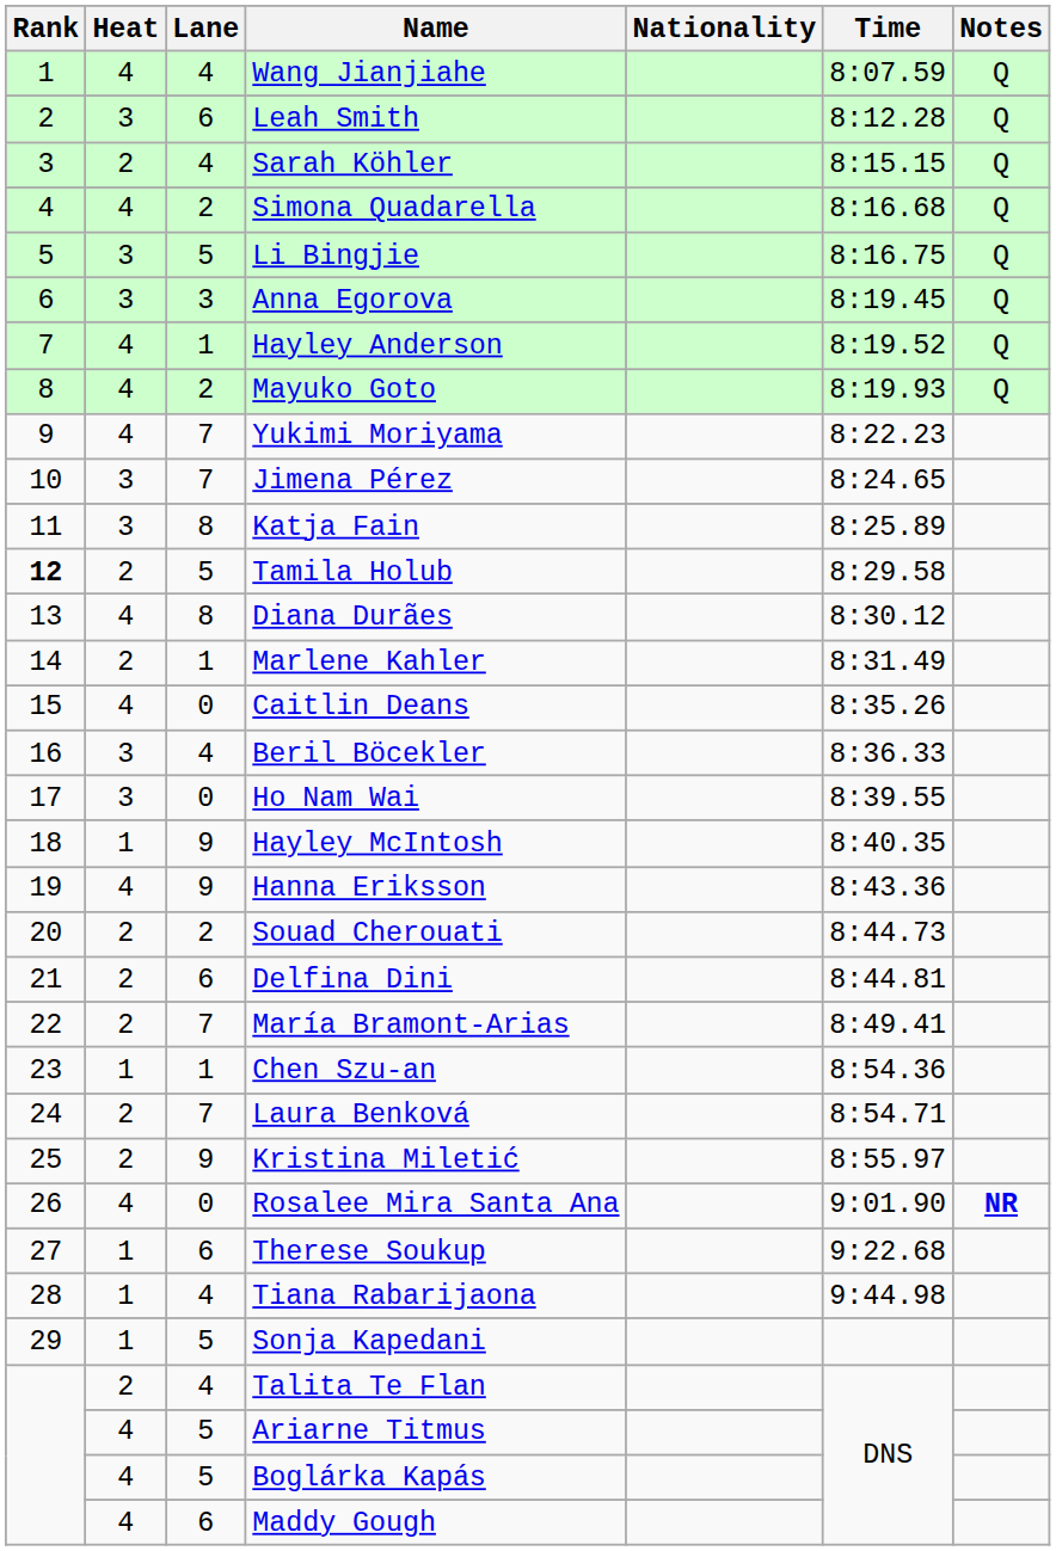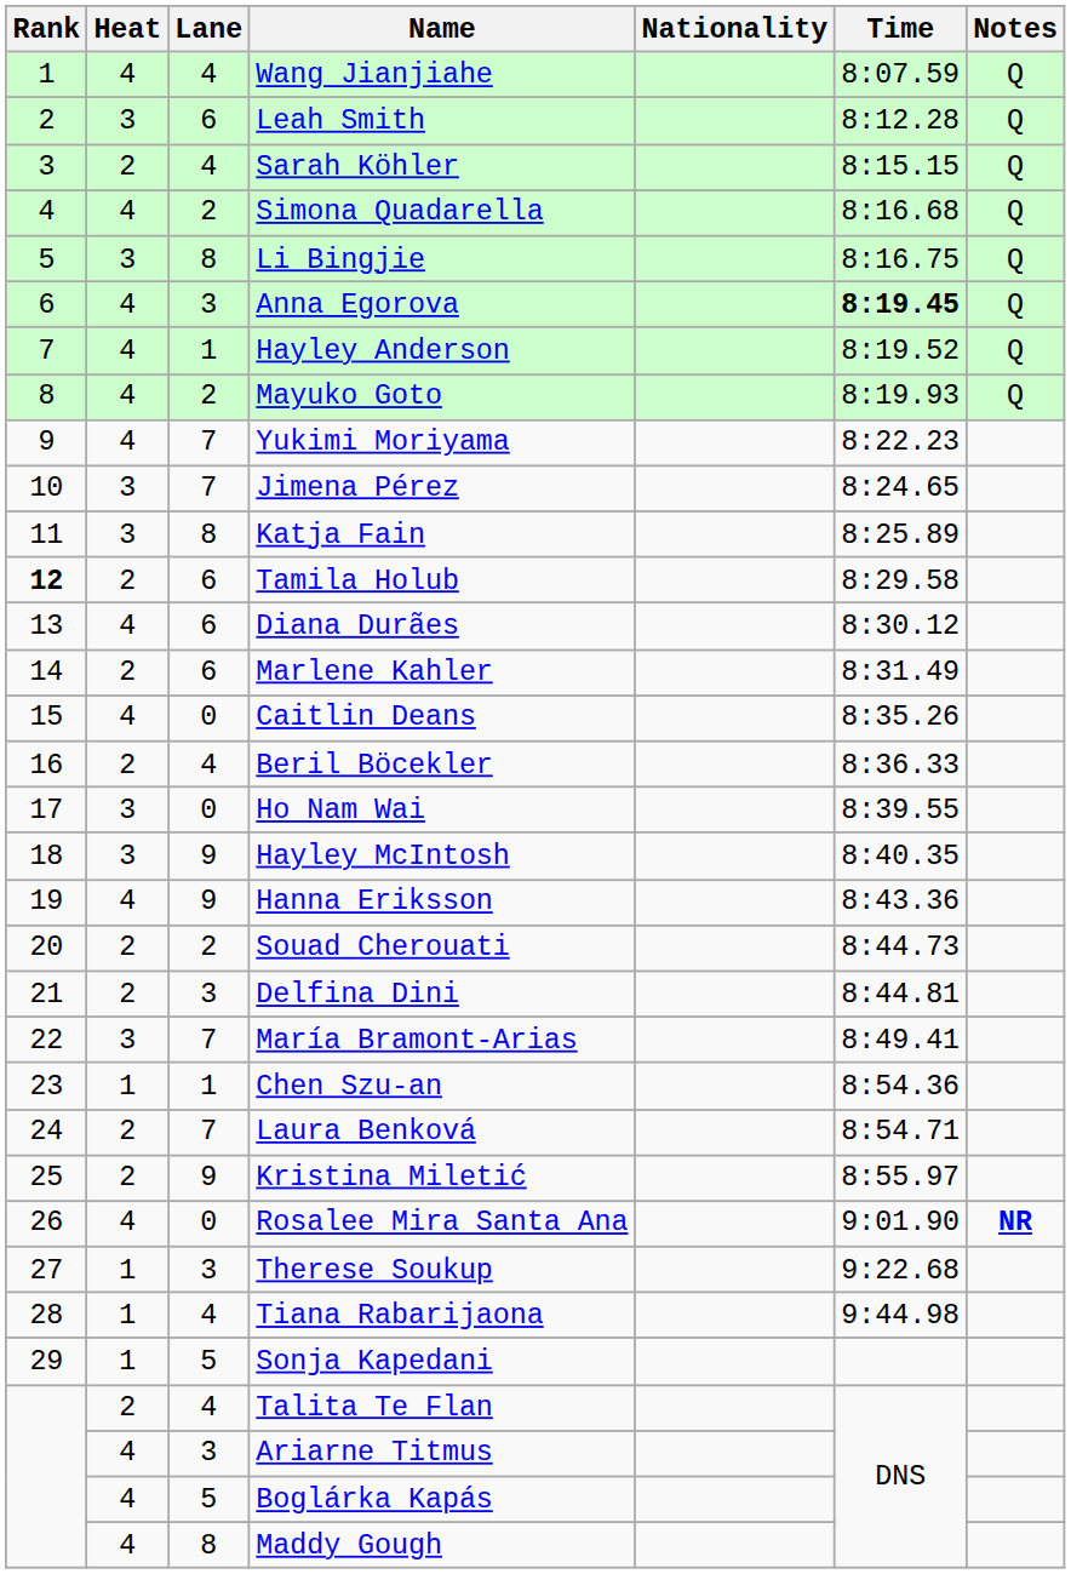 <table class="wikitable sortable" style="text-align:center">
 <tr>
 <th>Rank</th>
 <th>Heat</th>
 <th>Lane</th>
 <th>Name</th>
 <th>Nationality</th>
 <th>Time</th>
 <th>Notes</th>
 </tr>
 <tr bgcolor=ccffcc>
 <td>1</td>
 <td>4</td>
 <td>4</td>
 <td align=left><a href='#'>Wang Jianjiahe</a></td>
 <td align=left></td>
 <td>8:07.59</td>
 <td>Q</td>
 </tr>
 <tr bgcolor=ccffcc>
 <td>2</td>
 <td>3</td>
 <td>6</td>
 <td align=left><a href='#'>Leah Smith</a></td>
 <td align=left></td>
 <td>8:12.28</td>
 <td>Q</td>
 </tr>
 <tr bgcolor=ccffcc>
 <td>3</td>
 <td>2</td>
 <td>4</td>
 <td align=left><a href='#'>Sarah Köhler</a></td>
 <td align=left></td>
 <td>8:15.15</td>
 <td>Q</td>
 </tr>
 <tr bgcolor=ccffcc>
 <td>4</td>
 <td>4</td>
 <td>2</td>
 <td align=left><a href='#'>Simona Quadarella</a></td>
 <td align=left></td>
 <td>8:16.68</td>
 <td>Q</td>
 </tr>
 <tr bgcolor=ccffcc>
 <td>5</td>
 <td>3</td>
-<td>5</td>
+<td>8</td>
 <td align=left><a href='#'>Li Bingjie</a></td>
 <td align=left></td>
 <td>8:16.75</td>
 <td>Q</td>
 </tr>
 <tr bgcolor=ccffcc>
 <td>6</td>
-<td>3</td>
+<td>4</td>
 <td>3</td>
 <td align=left><a href='#'>Anna Egorova</a></td>
 <td align=left></td>
-<td>8:19.45</td>
+<td><strong>8:19.45</strong></td>
 <td>Q</td>
 </tr>
 <tr bgcolor=ccffcc>
 <td>7</td>
 <td>4</td>
 <td>1</td>
 <td align=left><a href='#'>Hayley Anderson</a></td>
 <td align=left></td>
 <td>8:19.52</td>
 <td>Q</td>
 </tr>
 <tr bgcolor=ccffcc>
 <td>8</td>
 <td>4</td>
 <td>2</td>
 <td align=left><a href='#'>Mayuko Goto</a></td>
 <td align=left></td>
 <td>8:19.93</td>
 <td>Q</td>
 </tr>
 <tr>
 <td>9</td>
 <td>4</td>
 <td>7</td>
 <td align=left><a href='#'>Yukimi Moriyama</a></td>
 <td align=left></td>
 <td>8:22.23</td>
 <td></td>
 </tr>
 <tr>
 <td>10</td>
 <td>3</td>
 <td>7</td>
 <td align=left><a href='#'>Jimena Pérez</a></td>
 <td align=left></td>
 <td>8:24.65</td>
 <td></td>
 </tr>
 <tr>
 <td>11</td>
 <td>3</td>
 <td>8</td>
 <td align=left><a href='#'>Katja Fain</a></td>
 <td align=left></td>
 <td>8:25.89</td>
 <td></td>
 </tr>
 <tr>
 <td><strong>12</strong></td>
 <td>2</td>
-<td>5</td>
+<td>6</td>
 <td align=left><a href='#'>Tamila Holub</a></td>
 <td align=left></td>
 <td>8:29.58</td>
 <td></td>
 </tr>
 <tr>
 <td>13</td>
 <td>4</td>
-<td>8</td>
+<td>6</td>
 <td align=left><a href='#'>Diana Durães</a></td>
 <td align=left></td>
 <td>8:30.12</td>
 <td></td>
 </tr>
 <tr>
 <td>14</td>
 <td>2</td>
-<td>1</td>
+<td>6</td>
 <td align=left><a href='#'>Marlene Kahler</a></td>
 <td align=left></td>
 <td>8:31.49</td>
 <td></td>
 </tr>
 <tr>
 <td>15</td>
 <td>4</td>
 <td>0</td>
 <td align=left><a href='#'>Caitlin Deans</a></td>
 <td align=left></td>
 <td>8:35.26</td>
 <td></td>
 </tr>
 <tr>
 <td>16</td>
-<td>3</td>
+<td>2</td>
 <td>4</td>
 <td align=left><a href='#'>Beril Böcekler</a></td>
 <td align=left></td>
 <td>8:36.33</td>
 <td></td>
 </tr>
 <tr>
 <td>17</td>
 <td>3</td>
 <td>0</td>
 <td align=left><a href='#'>Ho Nam Wai</a></td>
 <td align=left></td>
 <td>8:39.55</td>
 <td></td>
 </tr>
 <tr>
 <td>18</td>
-<td>1</td>
+<td>3</td>
 <td>9</td>
 <td align=left><a href='#'>Hayley McIntosh</a></td>
 <td align=left></td>
 <td>8:40.35</td>
 <td></td>
 </tr>
 <tr>
 <td>19</td>
 <td>4</td>
 <td>9</td>
 <td align=left><a href='#'>Hanna Eriksson</a></td>
 <td align=left></td>
 <td>8:43.36</td>
 <td></td>
 </tr>
 <tr>
 <td>20</td>
 <td>2</td>
 <td>2</td>
 <td align=left><a href='#'>Souad Cherouati</a></td>
 <td align=left></td>
 <td>8:44.73</td>
 <td></td>
 </tr>
 <tr>
 <td>21</td>
 <td>2</td>
-<td>6</td>
+<td>3</td>
 <td align=left><a href='#'>Delfina Dini</a></td>
 <td align=left></td>
 <td>8:44.81</td>
 <td></td>
 </tr>
 <tr>
 <td>22</td>
-<td>2</td>
+<td>3</td>
 <td>7</td>
 <td align=left><a href='#'>María Bramont-Arias</a></td>
 <td align=left></td>
 <td>8:49.41</td>
 <td></td>
 </tr>
 <tr>
 <td>23</td>
 <td>1</td>
 <td>1</td>
 <td align=left><a href='#'>Chen Szu-an</a></td>
 <td align=left></td>
 <td>8:54.36</td>
 <td></td>
 </tr>
 <tr>
 <td>24</td>
 <td>2</td>
 <td>7</td>
 <td align=left><a href='#'>Laura Benková</a></td>
 <td align=left></td>
 <td>8:54.71</td>
 <td></td>
 </tr>
 <tr>
 <td>25</td>
 <td>2</td>
 <td>9</td>
 <td align=left><a href='#'>Kristina Miletić</a></td>
 <td align=left></td>
 <td>8:55.97</td>
 <td></td>
 </tr>
 <tr>
 <td>26</td>
 <td>4</td>
 <td>0</td>
 <td align=left><a href='#'>Rosalee Mira Santa Ana</a></td>
 <td align=left></td>
 <td>9:01.90</td>
 <td><strong><a href='#'>NR</a></strong></td>
 </tr>
 <tr>
 <td>27</td>
 <td>1</td>
-<td>6</td>
+<td>3</td>
 <td align=left><a href='#'>Therese Soukup</a></td>
 <td align=left></td>
 <td>9:22.68</td>
 <td></td>
 </tr>
 <tr>
 <td>28</td>
 <td>1</td>
 <td>4</td>
 <td align=left><a href='#'>Tiana Rabarijaona</a></td>
 <td align=left></td>
 <td>9:44.98</td>
 <td></td>
 </tr>
 <tr>
 <td>29</td>
 <td>1</td>
 <td>5</td>
 <td align=left><a href='#'>Sonja Kapedani</a></td>
 <td align=left></td>
 <td></td>
 <td></td>
 </tr>
 <tr>
 <td rowspan=4></td>
 <td>2</td>
 <td>4</td>
 <td align=left><a href='#'>Talita Te Flan</a></td>
 <td align=left></td>
 <td rowspan=4>DNS</td>
 <td></td>
 </tr>
 <tr>
 <td>4</td>
-<td>5</td>
+<td>3</td>
 <td align=left><a href='#'>Ariarne Titmus</a></td>
 <td align=left></td>
 <td></td>
 </tr>
 <tr>
 <td>4</td>
 <td>5</td>
 <td align=left><a href='#'>Boglárka Kapás</a></td>
 <td align=left></td>
 <td></td>
 </tr>
 <tr>
 <td>4</td>
-<td>6</td>
+<td>8</td>
 <td align=left><a href='#'>Maddy Gough</a></td>
 <td align=left></td>
 <td></td>
 </tr>
 </table>
